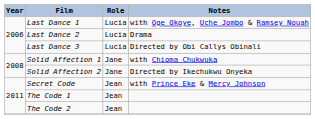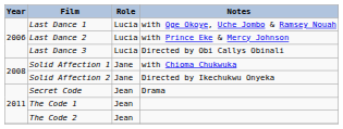 <table class="wikitable" style="font-size:90%;">
 <tr>
 <th style="background:#B0C4DE;">Year</th>
 <th style="background:#B0C4DE;">Film</th>
 <th style="background:#B0C4DE;">Role</th>
 <th style="background:#B0C4DE;">Notes</th>
 </tr>
 <tr>
 <td rowspan="3">2006</td>
 <td><em>Last Dance 1</em></td>
 <td>Lucia</td>
 <td>with <a href='#'>Oge Okoye</a>, <a href='#'>Uche Jombo</a> & <a href='#'>Ramsey Nouah</a></td>
 </tr>
 <tr>
 <td><em>Last Dance 2</em></td>
 <td>Lucia</td>
-<td>Drama</td>
+<td>with <a href='#'>Prince Eke</a> & <a href='#'>Mercy Johnson</a></td>
 </tr>
 <tr>
 <td><em>Last Dance 3</em></td>
 <td>Lucia</td>
 <td>Directed by Obi Callys Obinali</td>
 </tr>
 <tr>
 <td rowspan="2">2008</td>
 <td><em>Solid Affection 1</em></td>
 <td>Jane</td>
 <td>with <a href='#'>Chioma Chukwuka</a></td>
 </tr>
 <tr>
 <td><em>Solid Affection 2</em></td>
 <td>Jane</td>
 <td>Directed by Ikechukwu Onyeka</td>
 </tr>
 <tr>
 <td rowspan="3">2011</td>
 <td><em>Secret Code</em></td>
 <td>Jean</td>
-<td>with <a href='#'>Prince Eke</a> & <a href='#'>Mercy Johnson</a></td>
+<td>Drama</td>
 </tr>
 <tr>
 <td><em>The Code 1</em></td>
 <td>Jean</td>
 <td></td>
 </tr>
 <tr>
 <td><em>The Code 2</em></td>
 <td>Jean</td>
 <td></td>
 </tr>
 <tr>
 </tr>
 </table>
